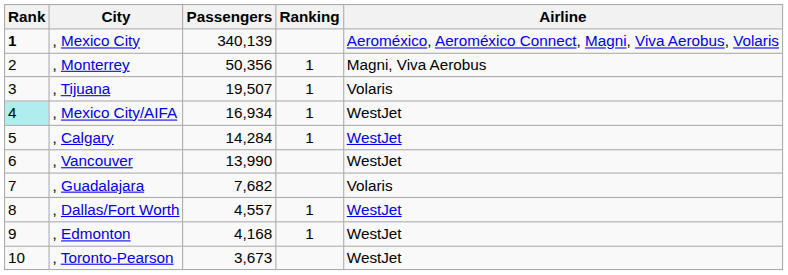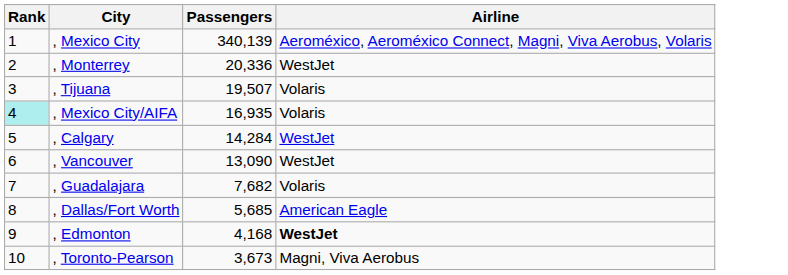 <table class="wikitable" style="font-size: 90%" width= align=>
 <tr>
 <th>Rank</th>
 <th>City</th>
 <th>Passengers</th>
-<th>Ranking</th>
 <th>Airline</th>
 </tr>
 <tr>
-<td><strong>1</strong></td>
+<td>1</td>
 <td>, <a href='#'>Mexico City</a></td>
 <td align="right">340,139</td>
-<td align="center"></td>
 <td><a href='#'>Aeroméxico</a>, <a href='#'>Aeroméxico Connect</a>, <a href='#'>Magni</a>, <a href='#'>Viva Aerobus</a>, <a href='#'>Volaris</a></td>
 </tr>
 <tr>
 <td>2</td>
 <td>, <a href='#'>Monterrey</a></td>
-<td align="right">50,356</td>
-<td align="center"> 1</td>
-<td>Magni, Viva Aerobus</td>
+<td align="right">20,336</td>
+<td>WestJet</td>
 </tr>
 <tr>
 <td>3</td>
 <td>, <a href='#'>Tijuana</a></td>
 <td align="right">19,507</td>
-<td align="center"> 1</td>
 <td>Volaris</td>
 </tr>
 <tr>
 <td style="background: paleturquoise;">4</td>
 <td>, <a href='#'>Mexico City/AIFA</a></td>
-<td align="right">16,934</td>
-<td align="center"> 1</td>
-<td>WestJet</td>
+<td align="right">16,935</td>
+<td>Volaris</td>
 </tr>
 <tr>
 <td>5</td>
 <td>, <a href='#'>Calgary</a></td>
 <td align="right">14,284</td>
-<td align="center"> 1</td>
 <td><a href='#'>WestJet</a></td>
 </tr>
 <tr>
 <td>6</td>
 <td>, <a href='#'>Vancouver</a></td>
-<td align="right">13,990</td>
-<td align="center"></td>
+<td align="right">13,090</td>
 <td>WestJet</td>
 </tr>
 <tr>
 <td>7</td>
 <td>, <a href='#'>Guadalajara</a></td>
 <td align="right">7,682</td>
-<td align="center"></td>
 <td>Volaris</td>
 </tr>
 <tr>
 <td>8</td>
 <td>, <a href='#'>Dallas/Fort Worth</a></td>
-<td align="right">4,557</td>
-<td align="center"> 1</td>
-<td><a href='#'>WestJet</a></td>
+<td align="right">5,685</td>
+<td><a href='#'>American Eagle</a></td>
 </tr>
 <tr>
 <td>9</td>
 <td>, <a href='#'>Edmonton</a></td>
 <td align="right">4,168</td>
-<td align="center"> 1</td>
-<td>WestJet</td>
+<td><strong>WestJet</strong></td>
 </tr>
 <tr>
 <td>10</td>
 <td>, <a href='#'>Toronto-Pearson</a></td>
 <td align="right">3,673</td>
-<td align="center"></td>
-<td>WestJet</td>
+<td>Magni, Viva Aerobus</td>
 </tr>
 </table>
